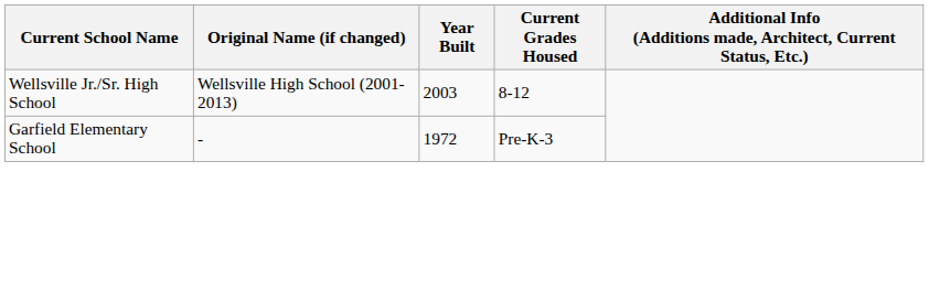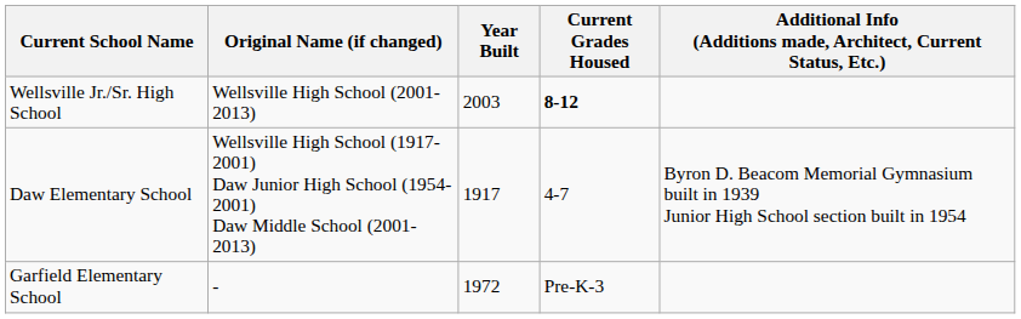 <table class="wikitable">
 <tr>
 <th>Current School Name</th>
 <th>Original Name (if changed)</th>
 <th>Year Built</th>
 <th>Current <br>Grades Housed</th>
 <th>Additional Info<br>(Additions made, Architect, Current Status, Etc.)</th>
 </tr>
 <tr>
 <td>Wellsville Jr./Sr. High School</td>
 <td>Wellsville High School (2001-2013)</td>
 <td>2003</td>
-<td>8-12</td>
+<td><strong>8-12</strong></td>
+</tr>
+<tr>
+<td>Daw Elementary School</td>
+<td>Wellsville High School (1917-2001)<br>Daw Junior High School (1954-2001)<br>Daw Middle School (2001-2013)</td>
+<td>1917</td>
+<td>4-7</td>
+<td>Byron D. Beacom Memorial Gymnasium built in 1939<br>Junior High School section built in 1954</td>
 </tr>
 <tr>
 <td>Garfield Elementary School</td>
 <td>-</td>
 <td>1972</td>
 <td>Pre-K-3</td>
 </tr>
 </table>
